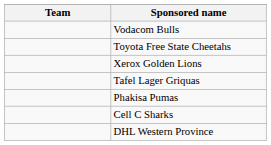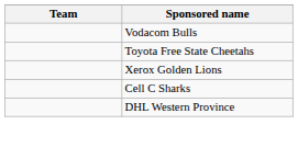 <table class="wikitable collapsible sortable" style="text-align:left; font-size:100%; max-width:60%;">
 <tr>
 </tr>
 <tr>
 <th style="width:9.5em;">Team</th>
 <th style="width:14em;">Sponsored name</th>
 </tr>
 <tr>
 <td></td>
 <td>Vodacom Bulls</td>
 </tr>
 <tr>
 <td></td>
 <td>Toyota Free State Cheetahs</td>
 </tr>
 <tr>
 <td></td>
 <td>Xerox Golden Lions</td>
 </tr>
 <tr>
 <td></td>
-<td>Tafel Lager Griquas</td>
-</tr>
-<tr>
-<td></td>
-<td>Phakisa Pumas</td>
-</tr>
-<tr>
-<td></td>
 <td>Cell C Sharks</td>
 </tr>
 <tr>
 <td></td>
 <td>DHL Western Province</td>
 </tr>
 </table>
